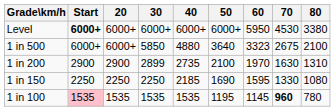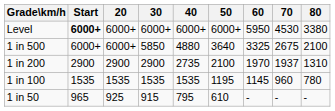 <table class="wikitable">
 <tr>
 <th>Grade\km/h</th>
 <th>Start</th>
 <th>20</th>
 <th>30</th>
 <th>40</th>
 <th>50</th>
 <th>60</th>
 <th>70</th>
 <th>80</th>
 </tr>
 <tr>
 <td>Level</td>
 <td><strong>6000+</strong></td>
 <td>6000+</td>
 <td>6000+</td>
 <td>6000+</td>
 <td>6000+</td>
 <td>5950</td>
 <td>4530</td>
 <td>3380</td>
 </tr>
 <tr>
 <td>1 in 500</td>
 <td>6000+</td>
 <td>6000+</td>
 <td>5850</td>
 <td>4880</td>
 <td>3640</td>
-<td>3323</td>
+<td>3325</td>
 <td>2675</td>
 <td>2100</td>
 </tr>
 <tr>
 <td>1 in 200</td>
 <td>2900</td>
 <td>2900</td>
-<td>2899</td>
+<td>2900</td>
 <td>2735</td>
 <td>2100</td>
 <td>1970</td>
-<td>1630</td>
+<td>1937</td>
 <td>1310</td>
 </tr>
 <tr>
-<td>1 in 150</td>
-<td>2250</td>
-<td>2250</td>
-<td>2250</td>
-<td>2185</td>
-<td>1690</td>
-<td>1595</td>
-<td>1330</td>
-<td>1080</td>
-</tr>
-<tr>
 <td>1 in 100</td>
-<td style="background: pink;">1535</td>
+<td>1535</td>
 <td>1535</td>
 <td>1535</td>
 <td>1535</td>
 <td>1195</td>
 <td>1145</td>
-<td><strong>960</strong></td>
+<td>960</td>
 <td>780</td>
 </tr>
+<tr>
+<td>1 in 50</td>
+<td>965</td>
+<td>925</td>
+<td>915</td>
+<td>795</td>
+<td>610</td>
+<td>-</td>
+<td>-</td>
+<td>-</td>
+</tr>
 </table>
